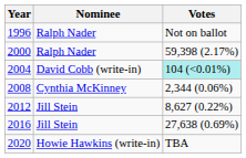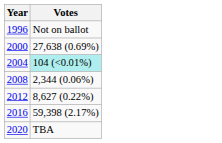 <table class="wikitable">
 <tr>
 <th>Year</th>
-<th>Nominee</th>
 <th>Votes</th>
 </tr>
 <tr>
 <td><a href='#'>1996</a></td>
-<td><a href='#'>Ralph Nader</a></td>
 <td>Not on ballot</td>
 </tr>
 <tr>
 <td><a href='#'>2000</a></td>
-<td><a href='#'>Ralph Nader</a></td>
-<td>59,398 (2.17%)</td>
+<td>27,638 (0.69%)</td>
 </tr>
 <tr>
 <td><a href='#'>2004</a></td>
-<td><a href='#'>David Cobb</a> (write-in)</td>
 <td style="background: paleturquoise;">104 (<0.01%)</td>
 </tr>
 <tr>
 <td><a href='#'>2008</a></td>
-<td><a href='#'>Cynthia McKinney</a></td>
 <td>2,344 (0.06%)</td>
 </tr>
 <tr>
 <td><a href='#'>2012</a></td>
-<td><a href='#'>Jill Stein</a></td>
 <td>8,627 (0.22%)</td>
 </tr>
 <tr>
 <td><a href='#'>2016</a></td>
-<td><a href='#'>Jill Stein</a></td>
-<td>27,638 (0.69%)</td>
+<td>59,398 (2.17%)</td>
 </tr>
 <tr>
 <td><a href='#'>2020</a></td>
-<td><a href='#'>Howie Hawkins</a> (write-in)</td>
 <td>TBA</td>
 </tr>
 </table>
